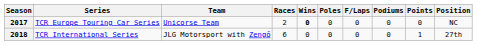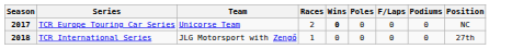 <table class="wikitable" style="font-size: 90%; text-align:center">
 <tr>
 <th>Season</th>
 <th>Series</th>
 <th>Team</th>
 <th>Races</th>
 <th>Wins</th>
 <th>Poles</th>
 <th>F/Laps</th>
 <th>Podiums</th>
-<th>Points</th>
 <th>Position</th>
 </tr>
 <tr>
 <th>2017</th>
 <td align=left><a href='#'>TCR Europe Touring Car Series</a></td>
 <td align=left><a href='#'>Unicorse Team</a></td>
 <td>2</td>
 <td><strong>0</strong></td>
 <td>0</td>
 <td>0</td>
 <td>0</td>
-<td>0</td>
 <td>NC</td>
 </tr>
 <tr>
 <th>2018</th>
 <td align=left><a href='#'>TCR International Series</a></td>
 <td align=left>JLG Motorsport with <a href='#'>Zengő</a></td>
-<td>6</td>
+<td>1</td>
 <td>0</td>
 <td>0</td>
 <td>0</td>
 <td>0</td>
-<td>1</td>
 <td>27th</td>
 </tr>
 </table>
